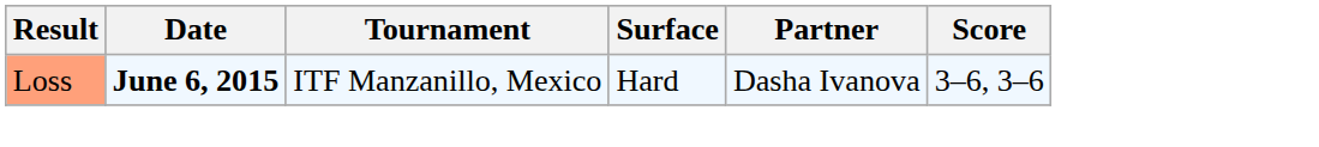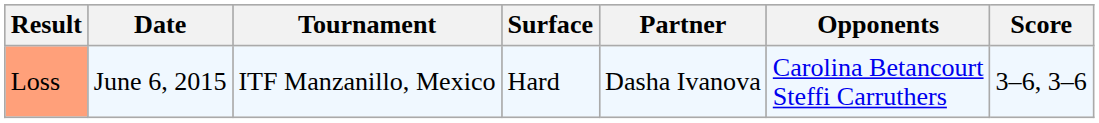 <table class="sortable wikitable">
 <tr>
 <th>Result</th>
 <th>Date</th>
 <th>Tournament</th>
 <th>Surface</th>
 <th>Partner</th>
+<th>Opponents</th>
 <th class="unsortable">Score</th>
 </tr>
 <tr style="background:#f0f8ff;">
 <td style="background:#ffa07a;">Loss</td>
-<td><strong>June 6, 2015</strong></td>
+<td>June 6, 2015</td>
 <td>ITF Manzanillo, Mexico</td>
 <td>Hard</td>
 <td> Dasha Ivanova</td>
+<td> <a href='#'>Carolina Betancourt</a> <br>  <a href='#'>Steffi Carruthers</a></td>
 <td>3–6, 3–6</td>
 </tr>
 </table>
